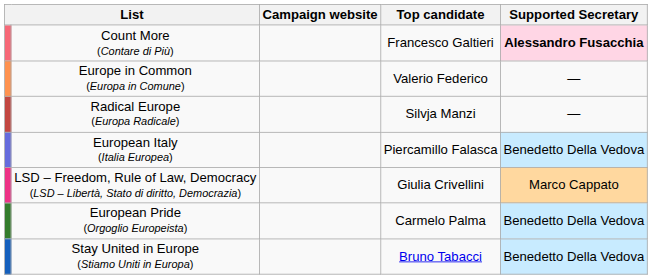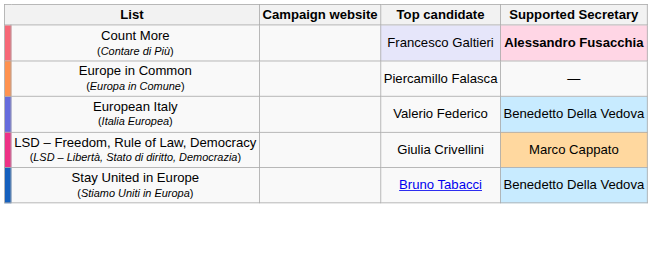 <table class ="wikitable">
 <tr>
 <th colspan="2">List</th>
 <th class="unsortable">Campaign website</th>
 <th>Top candidate</th>
 <th>Supported Secretary</th>
 </tr>
 <tr style="text-align: center;"  |>
 <td width="1" bgcolor=#F76877></td>
 <td>Count More<br><small>(<em>Contare di Più</em>)</small></td>
 <td></td>
-<td>Francesco Galtieri</td>
+<td style="background: lavender;">Francesco Galtieri</td>
 <td style="background:#FFD6E5"><strong>Alessandro Fusacchia</strong></td>
 </tr>
 <tr style="text-align: center;"  |>
 <td width="1" bgcolor=#FF924F></td>
 <td>Europe in Common<br><small>(<em>Europa in Comune</em>)</small></td>
 <td></td>
-<td>Valerio Federico</td>
-<td>—</td>
-</tr>
-<tr style="text-align: center;"  |>
-<td width="1" bgcolor=#C24641></td>
-<td>Radical Europe<br><small>(<em>Europa Radicale</em>)</small></td>
-<td></td>
-<td>Silvja Manzi</td>
+<td>Piercamillo Falasca</td>
 <td>—</td>
 </tr>
 <tr style="text-align: center;"  |>
 <td width="1" bgcolor=#656BDD></td>
 <td>European Italy<br><small>(<em>Italia Europea</em>)</small></td>
 <td></td>
-<td>Piercamillo Falasca</td>
+<td>Valerio Federico</td>
 <td style="background:#C8EBFF">Benedetto Della Vedova</td>
 </tr>
 <tr style="text-align: center;"  |>
 <td width="1" bgcolor=#EE3286></td>
 <td>LSD – Freedom, Rule of Law, Democracy<br><small>(<em>LSD – Libertà, Stato di diritto, Democrazia</em>)</small></td>
 <td> </td>
 <td>Giulia Crivellini</td>
 <td style="background:#FFD89F">Marco Cappato</td>
 </tr>
 <tr style="text-align: center;"  |>
-<td width="1" bgcolor=#347C2C></td>
-<td>European Pride<br><small>(<em>Orgoglio Europeista</em>)</small></td>
-<td></td>
-<td>Carmelo Palma</td>
-<td style="background:#C8EBFF">Benedetto Della Vedova</td>
-</tr>
-<tr style="text-align: center;"  |>
 <td width="1" bgcolor=#1560BD></td>
 <td>Stay United in Europe<br><small>(<em>Stiamo Uniti in Europa</em>)</small></td>
 <td> </td>
 <td><a href='#'>Bruno Tabacci</a></td>
 <td style="background:#C8EBFF">Benedetto Della Vedova</td>
 </tr>
 </table>
